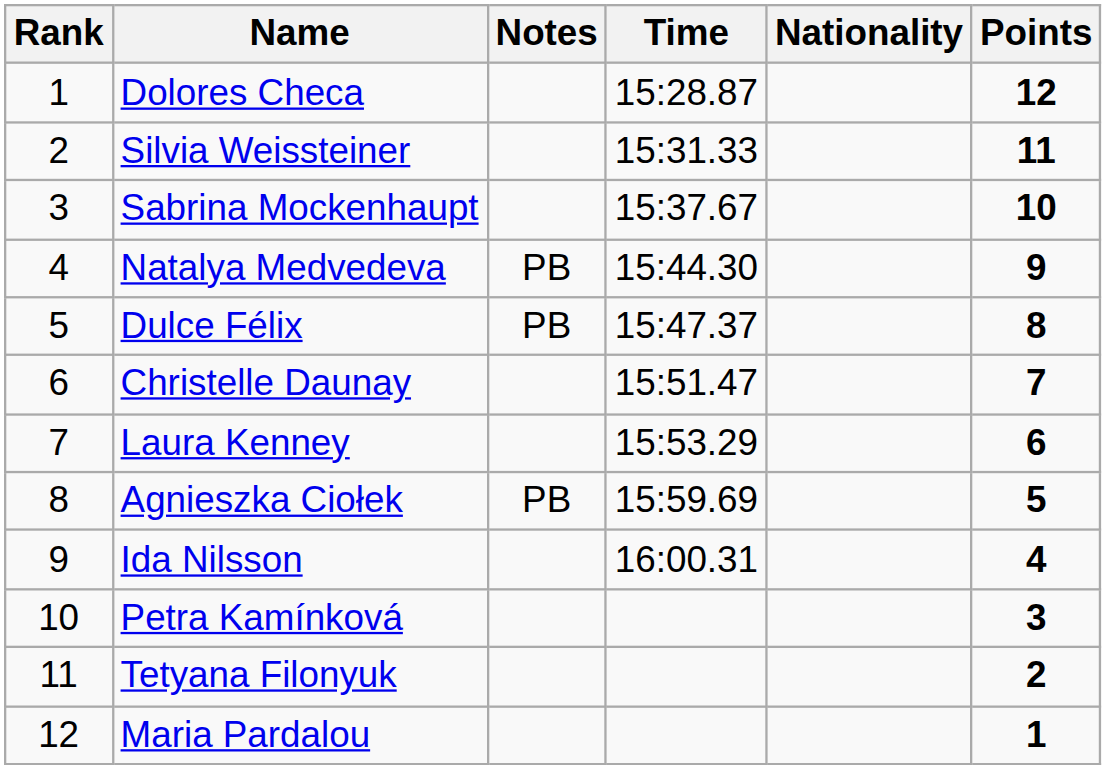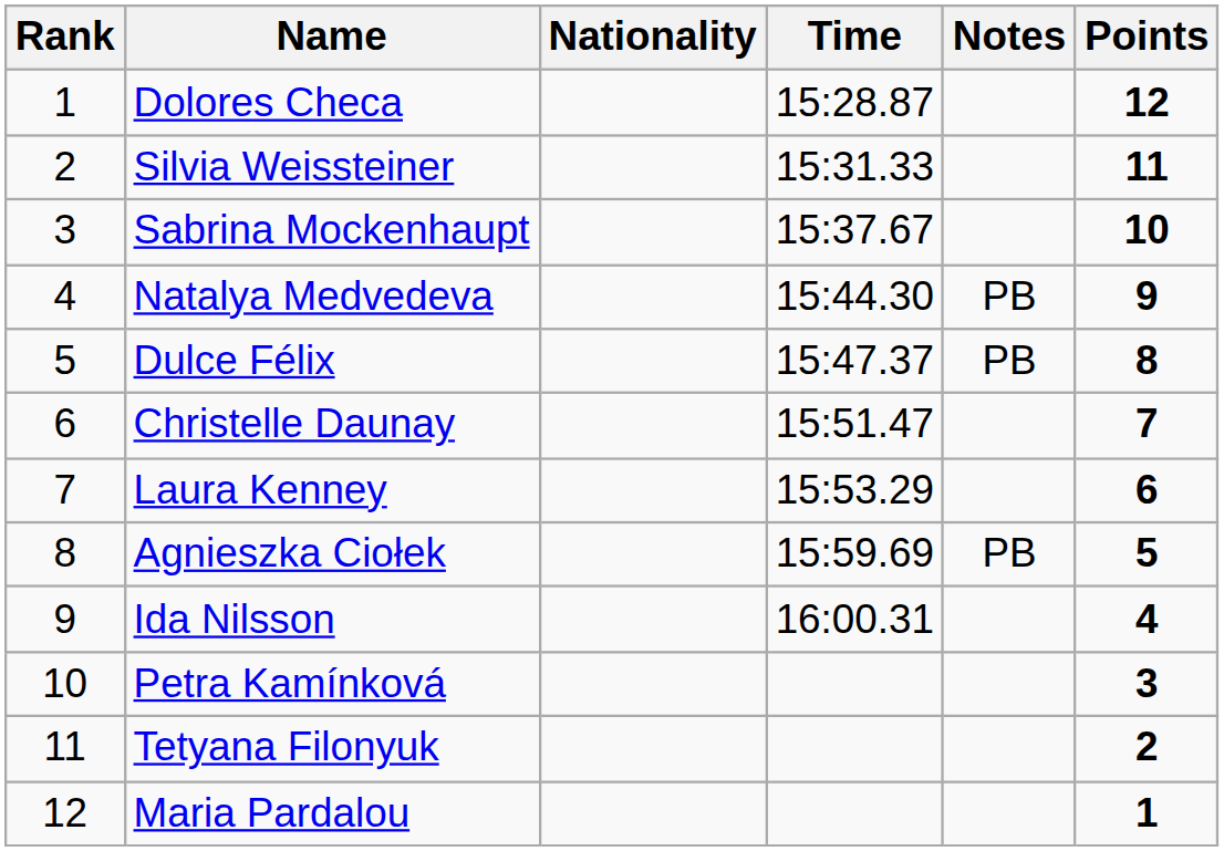 <table class="wikitable sortable" style="text-align:center">
 <tr>
 <th>Rank</th>
 <th>Name</th>
+<th>Nationality</th>
+<th>Time</th>
 <th>Notes</th>
-<th>Time</th>
-<th>Nationality</th>
 <th>Points</th>
 </tr>
 <tr>
 <td>1</td>
 <td align=left><a href='#'>Dolores Checa</a></td>
+<td align=left></td>
+<td>15:28.87</td>
 <td></td>
-<td>15:28.87</td>
-<td align=left></td>
 <td><strong>12</strong></td>
 </tr>
 <tr>
 <td>2</td>
 <td align=left><a href='#'>Silvia Weissteiner</a></td>
+<td align=left></td>
+<td>15:31.33</td>
 <td></td>
-<td>15:31.33</td>
-<td align=left></td>
 <td><strong>11</strong></td>
 </tr>
 <tr>
 <td>3</td>
 <td align=left><a href='#'>Sabrina Mockenhaupt</a></td>
+<td align=left></td>
+<td>15:37.67</td>
 <td></td>
-<td>15:37.67</td>
-<td align=left></td>
 <td><strong>10</strong></td>
 </tr>
 <tr>
 <td>4</td>
 <td align=left><a href='#'>Natalya Medvedeva</a></td>
+<td align=left></td>
+<td>15:44.30</td>
 <td>PB</td>
-<td>15:44.30</td>
-<td align=left></td>
 <td><strong>9</strong></td>
 </tr>
 <tr>
 <td>5</td>
 <td align=left><a href='#'>Dulce Félix</a></td>
+<td align=left></td>
+<td>15:47.37</td>
 <td>PB</td>
-<td>15:47.37</td>
-<td align=left></td>
 <td><strong>8</strong></td>
 </tr>
 <tr>
 <td>6</td>
 <td align=left><a href='#'>Christelle Daunay</a></td>
+<td align=left></td>
+<td>15:51.47</td>
 <td></td>
-<td>15:51.47</td>
-<td align=left></td>
 <td><strong>7</strong></td>
 </tr>
 <tr>
 <td>7</td>
 <td align=left><a href='#'>Laura Kenney</a></td>
+<td align=left></td>
+<td>15:53.29</td>
 <td></td>
-<td>15:53.29</td>
-<td align=left></td>
 <td><strong>6</strong></td>
 </tr>
 <tr>
 <td>8</td>
 <td align=left><a href='#'>Agnieszka Ciołek</a></td>
+<td align=left></td>
+<td>15:59.69</td>
 <td>PB</td>
-<td>15:59.69</td>
-<td align=left></td>
 <td><strong>5</strong></td>
 </tr>
 <tr>
 <td>9</td>
 <td align=left><a href='#'>Ida Nilsson</a></td>
+<td align=left></td>
+<td>16:00.31</td>
 <td></td>
-<td>16:00.31</td>
-<td align=left></td>
 <td><strong>4</strong></td>
 </tr>
 <tr>
 <td>10</td>
 <td align=left><a href='#'>Petra Kamínková</a></td>
+<td align=left></td>
 <td></td>
 <td></td>
-<td align=left></td>
 <td><strong>3</strong></td>
 </tr>
 <tr>
 <td>11</td>
 <td align=left><a href='#'>Tetyana Filonyuk</a></td>
+<td align=left></td>
 <td></td>
 <td></td>
-<td align=left></td>
 <td><strong>2</strong></td>
 </tr>
 <tr>
 <td>12</td>
 <td align=left><a href='#'>Maria Pardalou</a></td>
+<td align=left></td>
 <td></td>
 <td></td>
-<td align=left></td>
 <td><strong>1</strong></td>
 </tr>
 </table>
